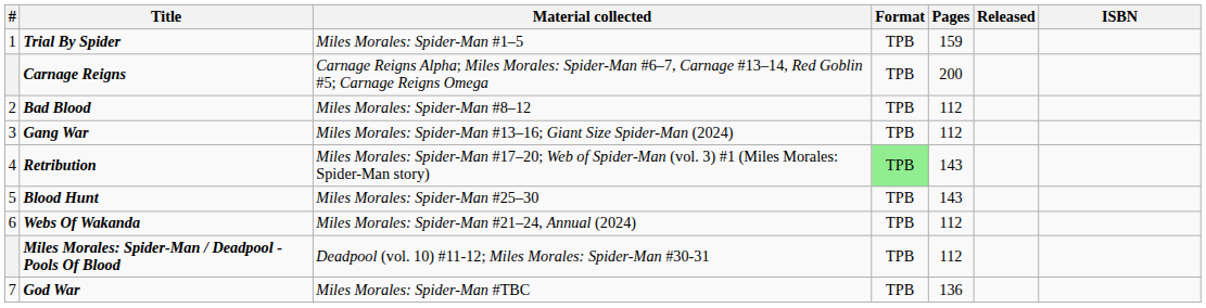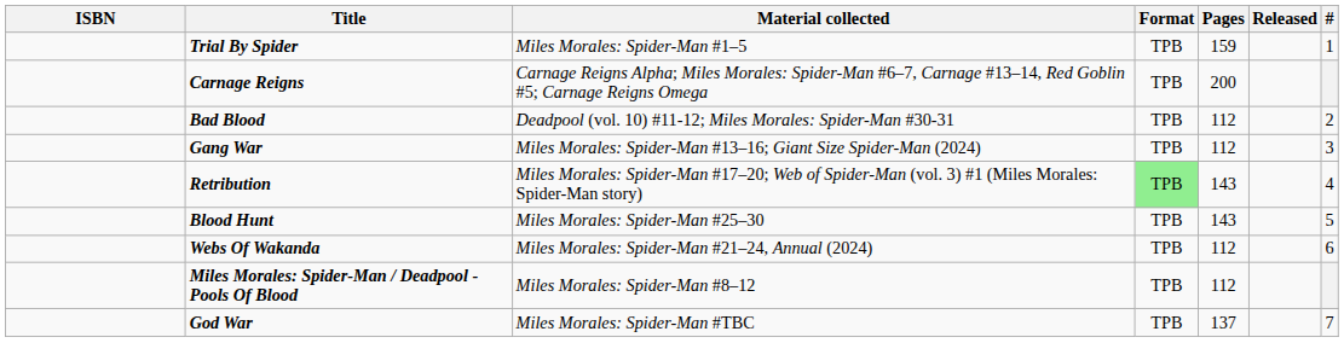 <table class="wikitable sortable" width=98%>
 <tr>
-<th width=4px>#</th>
+<th class="unsortable" style="width: 10em;">ISBN</th>
 <th>Title</th>
 <th>Material collected</th>
 <th class="unsortable">Format</th>
 <th>Pages</th>
 <th>Released</th>
-<th class="unsortable" style="width: 10em;">ISBN</th>
+<th width=4px>#</th>
 </tr>
 <tr>
-<td>1</td>
+<td></td>
 <td><strong><em>Trial By Spider</em></strong></td>
 <td><em>Miles Morales: Spider-Man</em> #1–5</td>
 <td style="text-align: center;">TPB</td>
 <td style="text-align: center;">159</td>
 <td></td>
-<td></td>
+<td>1</td>
 </tr>
 <tr>
-<th style="background-color: light grey;"></th>
+<td></td>
 <td><strong><em>Carnage Reigns</em></strong></td>
 <td><em>Carnage Reigns Alpha</em>; <em>Miles Morales: Spider-Man</em> #6–7, <em>Carnage</em> #13–14, <em>Red Goblin</em> #5; <em>Carnage Reigns Omega</em></td>
 <td style="text-align: center;">TPB</td>
 <td style="text-align: center;">200</td>
 <td></td>
-<td></td>
+<th style="background-color: light grey;"></th>
 </tr>
 <tr>
-<td>2</td>
+<td></td>
 <td><strong><em>Bad Blood</em></strong></td>
-<td><em>Miles Morales: Spider-Man</em> #8–12</td>
+<td><em>Deadpool</em> (vol. 10) #11-12; <em>Miles Morales: Spider-Man</em> #30-31</td>
 <td style="text-align: center;">TPB</td>
 <td style="text-align: center;">112</td>
 <td></td>
-<td></td>
+<td>2</td>
 </tr>
 <tr>
-<td>3</td>
+<td></td>
 <td><strong><em>Gang War</em></strong></td>
 <td><em>Miles Morales: Spider-Man</em> #13–16; <em>Giant Size Spider-Man</em> (2024)</td>
 <td style="text-align: center;">TPB</td>
 <td style="text-align: center;">112</td>
 <td></td>
-<td></td>
+<td>3</td>
 </tr>
 <tr>
-<td>4</td>
+<td></td>
 <td><strong><em>Retribution</em></strong></td>
 <td><em>Miles Morales: Spider-Man</em> #17–20; <em>Web of Spider-Man</em> (vol. 3) #1 (Miles Morales: Spider-Man story)</td>
 <td style="background: lightgreen; text-align: center;">TPB</td>
 <td style="text-align: center;">143</td>
 <td></td>
-<td></td>
+<td>4</td>
 </tr>
 <tr>
-<td>5</td>
+<td></td>
 <td><strong><em>Blood Hunt</em></strong></td>
 <td><em>Miles Morales: Spider-Man</em> #25–30</td>
 <td style="text-align: center;">TPB</td>
 <td style="text-align: center;">143</td>
 <td></td>
-<td></td>
+<td>5</td>
 </tr>
 <tr>
-<td>6</td>
+<td></td>
 <td><strong><em>Webs Of Wakanda</em></strong></td>
 <td><em>Miles Morales: Spider-Man</em> #21–24, <em>Annual</em> (2024)</td>
 <td style="text-align: center;">TPB</td>
 <td style="text-align: center;">112</td>
 <td></td>
-<td></td>
+<td>6</td>
 </tr>
 <tr>
-<th style="background-color: light grey;"></th>
+<td></td>
 <td><strong><em>Miles Morales: Spider-Man / Deadpool - Pools Of Blood</em></strong></td>
-<td><em>Deadpool</em> (vol. 10) #11-12; <em>Miles Morales: Spider-Man</em> #30-31</td>
+<td><em>Miles Morales: Spider-Man</em> #8–12</td>
 <td style="text-align: center;">TPB</td>
 <td style="text-align: center;">112</td>
 <td></td>
-<td></td>
+<th style="background-color: light grey;"></th>
 </tr>
 <tr>
-<td>7</td>
+<td></td>
 <td><strong><em>God War</em></strong></td>
 <td><em>Miles Morales: Spider-Man</em> #TBC</td>
 <td style="text-align: center;">TPB</td>
-<td style="text-align: center;">136</td>
+<td style="text-align: center;">137</td>
 <td></td>
-<td></td>
+<td>7</td>
 </tr>
 </table>
